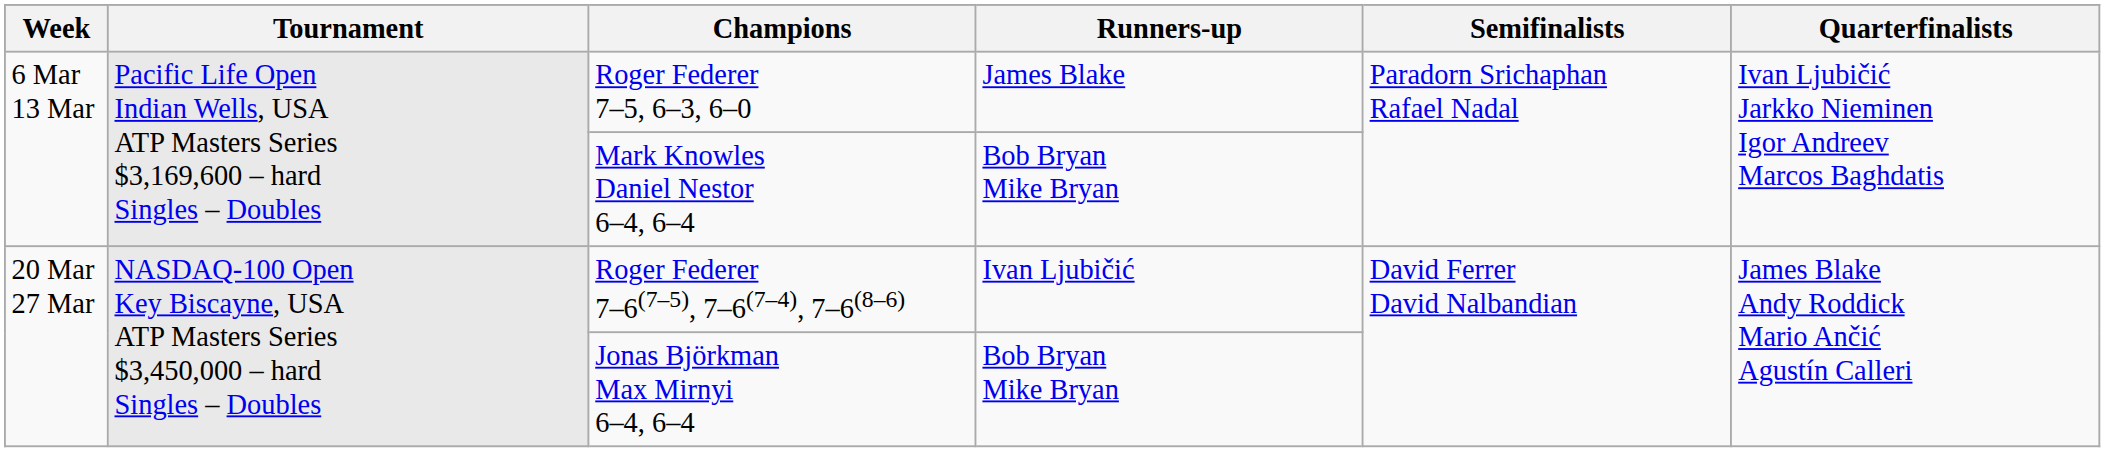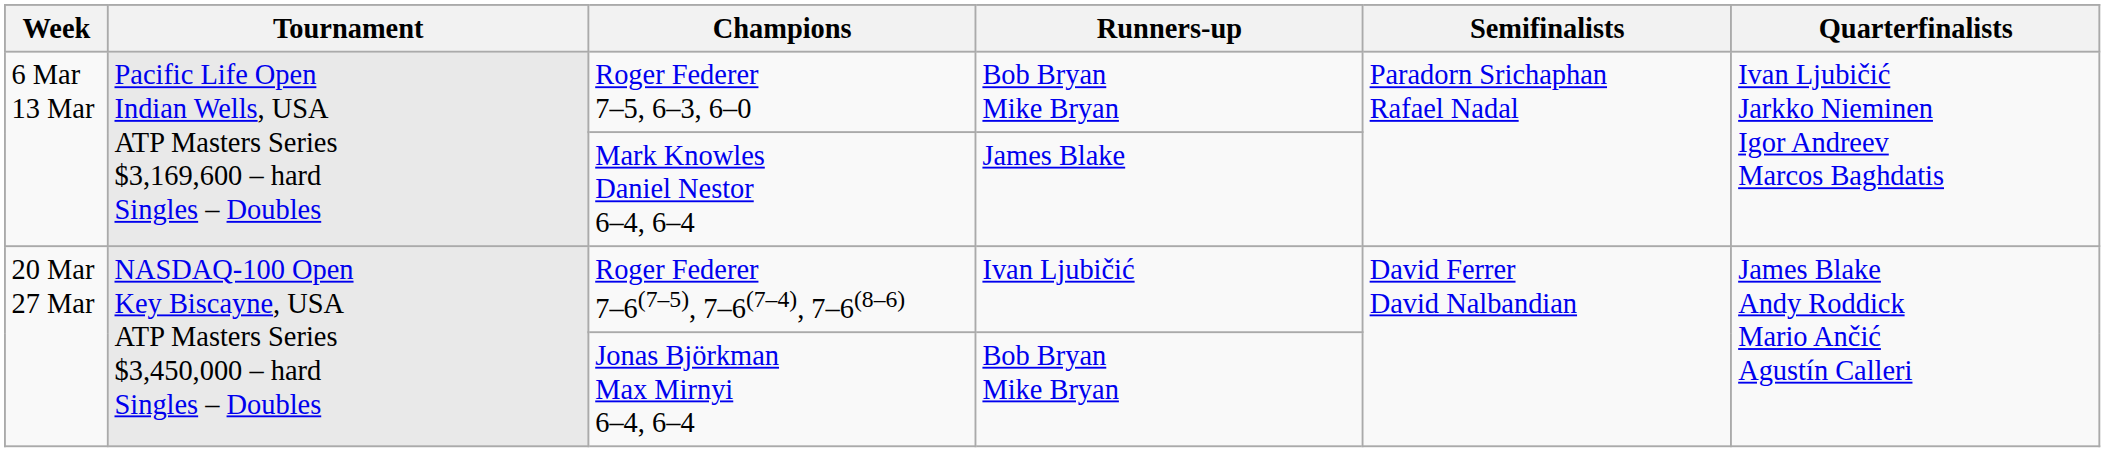 <table class=wikitable style=font-size:95%>
 <tr>
 <th style="width:48px;">Week</th>
 <th style="width:250px;">Tournament</th>
 <th style="width:200px;">Champions</th>
 <th style="width:200px;">Runners-up</th>
 <th style="width:190px;">Semifinalists</th>
 <th style="width:190px;">Quarterfinalists</th>
 </tr>
 <tr valign=top>
 <td rowspan=2>6 Mar<br>13 Mar</td>
 <td bgcolor=#E9E9E9 rowspan=2><a href='#'>Pacific Life Open</a><br> <a href='#'>Indian Wells</a>, USA<br>ATP Masters Series<br>$3,169,600 – hard <br><a href='#'>Singles</a> – <a href='#'>Doubles</a></td>
 <td> <a href='#'>Roger Federer</a><br>7–5, 6–3, 6–0</td>
-<td> <a href='#'>James Blake</a></td>
+<td> <a href='#'>Bob Bryan</a><br> <a href='#'>Mike Bryan</a></td>
 <td rowspan=2> <a href='#'>Paradorn Srichaphan</a><br> <a href='#'>Rafael Nadal</a></td>
 <td rowspan=2> <a href='#'>Ivan Ljubičić</a><br> <a href='#'>Jarkko Nieminen</a><br> <a href='#'>Igor Andreev</a><br> <a href='#'>Marcos Baghdatis</a></td>
 </tr>
 <tr valign=top>
 <td> <a href='#'>Mark Knowles</a><br> <a href='#'>Daniel Nestor</a> <br>6–4, 6–4</td>
-<td> <a href='#'>Bob Bryan</a><br> <a href='#'>Mike Bryan</a></td>
+<td> <a href='#'>James Blake</a></td>
 </tr>
 <tr valign=top>
 <td rowspan=2>20 Mar<br>27 Mar</td>
 <td bgcolor=#E9E9E9 rowspan=2><a href='#'>NASDAQ-100 Open</a><br> <a href='#'>Key Biscayne</a>, USA<br>ATP Masters Series<br>$3,450,000 – hard <br><a href='#'>Singles</a> – <a href='#'>Doubles</a></td>
 <td> <a href='#'>Roger Federer</a><br>7–6<sup>(7–5)</sup>, 7–6<sup>(7–4)</sup>, 7–6<sup>(8–6)</sup></td>
 <td> <a href='#'>Ivan Ljubičić</a></td>
 <td rowspan=2> <a href='#'>David Ferrer</a><br> <a href='#'>David Nalbandian</a></td>
 <td rowspan=2> <a href='#'>James Blake</a><br> <a href='#'>Andy Roddick</a><br> <a href='#'>Mario Ančić</a><br> <a href='#'>Agustín Calleri</a></td>
 </tr>
 <tr valign=top>
 <td> <a href='#'>Jonas Björkman</a><br> <a href='#'>Max Mirnyi</a> <br> 6–4, 6–4</td>
 <td> <a href='#'>Bob Bryan</a><br> <a href='#'>Mike Bryan</a></td>
 </tr>
 </table>
